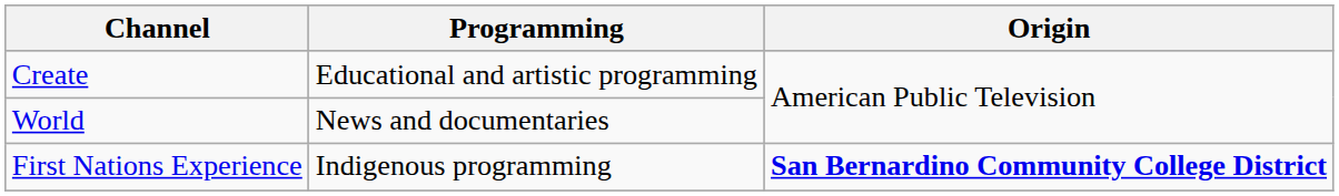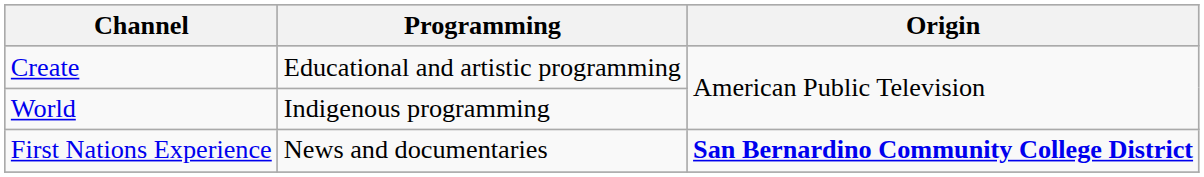 <table class= "wikitable">
 <tr>
 <th>Channel</th>
 <th>Programming</th>
 <th>Origin</th>
 </tr>
 <tr>
 <td><a href='#'>Create</a></td>
 <td>Educational and artistic programming</td>
 <td rowspan="2">American Public Television</td>
 </tr>
 <tr>
 <td><a href='#'>World</a></td>
-<td>News and documentaries</td>
+<td>Indigenous programming</td>
 </tr>
 <tr>
 <td><a href='#'>First Nations Experience</a></td>
-<td>Indigenous programming</td>
+<td>News and documentaries</td>
 <td><strong><a href='#'>San Bernardino Community College District</a></strong></td>
 </tr>
 </table>
